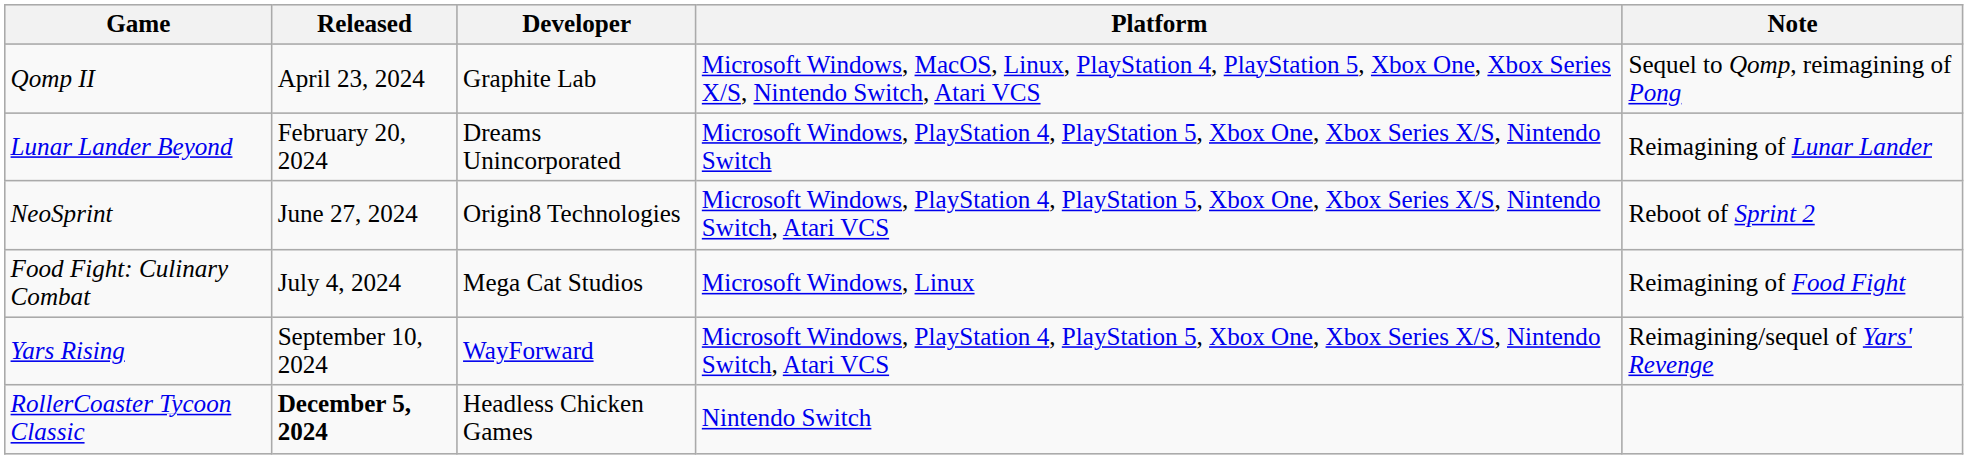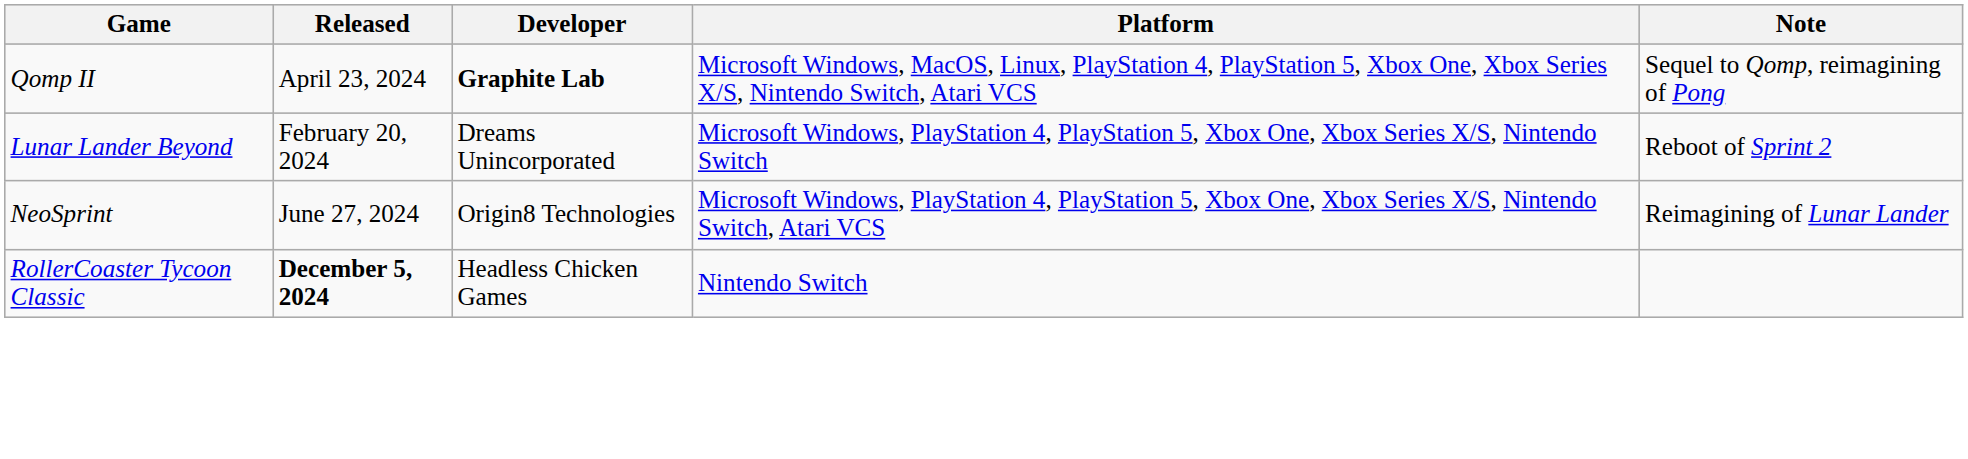 <table class="wikitable sortable">
 <tr>
 <th>Game</th>
 <th>Released</th>
 <th>Developer</th>
 <th>Platform</th>
 <th>Note</th>
 </tr>
 <tr>
 <td><em>Qomp II</em></td>
 <td>April 23, 2024</td>
-<td>Graphite Lab</td>
+<td><strong>Graphite Lab</strong></td>
 <td><a href='#'>Microsoft Windows</a>, <a href='#'>MacOS</a>, <a href='#'>Linux</a>, <a href='#'>PlayStation 4</a>, <a href='#'>PlayStation 5</a>, <a href='#'>Xbox One</a>, <a href='#'>Xbox Series X/S</a>, <a href='#'>Nintendo Switch</a>, <a href='#'>Atari VCS</a></td>
 <td>Sequel to <em>Qomp</em>, reimagining of <em><a href='#'>Pong</a></em></td>
 </tr>
 <tr>
 <td><em><a href='#'>Lunar Lander Beyond</a></em></td>
 <td>February 20, 2024</td>
 <td>Dreams Unincorporated</td>
 <td><a href='#'>Microsoft Windows</a>, <a href='#'>PlayStation 4</a>, <a href='#'>PlayStation 5</a>, <a href='#'>Xbox One</a>, <a href='#'>Xbox Series X/S</a>, <a href='#'>Nintendo Switch</a></td>
-<td>Reimagining of <em><a href='#'>Lunar Lander</a></em></td>
+<td>Reboot of <em><a href='#'>Sprint 2</a></em></td>
 </tr>
 <tr>
 <td><em>NeoSprint</em></td>
 <td>June 27, 2024</td>
 <td>Origin8 Technologies</td>
 <td><a href='#'>Microsoft Windows</a>, <a href='#'>PlayStation 4</a>, <a href='#'>PlayStation 5</a>, <a href='#'>Xbox One</a>, <a href='#'>Xbox Series X/S</a>, <a href='#'>Nintendo Switch</a>, <a href='#'>Atari VCS</a></td>
-<td>Reboot of <em><a href='#'>Sprint 2</a></em></td>
-</tr>
-<tr>
-<td><em>Food Fight: Culinary Combat</em></td>
-<td>July 4, 2024</td>
-<td>Mega Cat Studios</td>
-<td><a href='#'>Microsoft Windows</a>, <a href='#'>Linux</a></td>
-<td>Reimagining of <em><a href='#'>Food Fight</a></em></td>
-</tr>
-<tr>
-<td><em><a href='#'>Yars Rising</a></em></td>
-<td>September 10, 2024</td>
-<td><a href='#'>WayForward</a></td>
-<td><a href='#'>Microsoft Windows</a>, <a href='#'>PlayStation 4</a>, <a href='#'>PlayStation 5</a>, <a href='#'>Xbox One</a>, <a href='#'>Xbox Series X/S</a>, <a href='#'>Nintendo Switch</a>, <a href='#'>Atari VCS</a></td>
-<td>Reimagining/sequel of <em><a href='#'>Yars' Revenge</a></em></td>
+<td>Reimagining of <em><a href='#'>Lunar Lander</a></em></td>
 </tr>
 <tr>
 <td><em><a href='#'>RollerCoaster Tycoon Classic</a></em></td>
 <td><strong>December 5, 2024</strong></td>
 <td>Headless Chicken Games</td>
 <td><a href='#'>Nintendo Switch</a></td>
 <td></td>
 </tr>
 </table>
